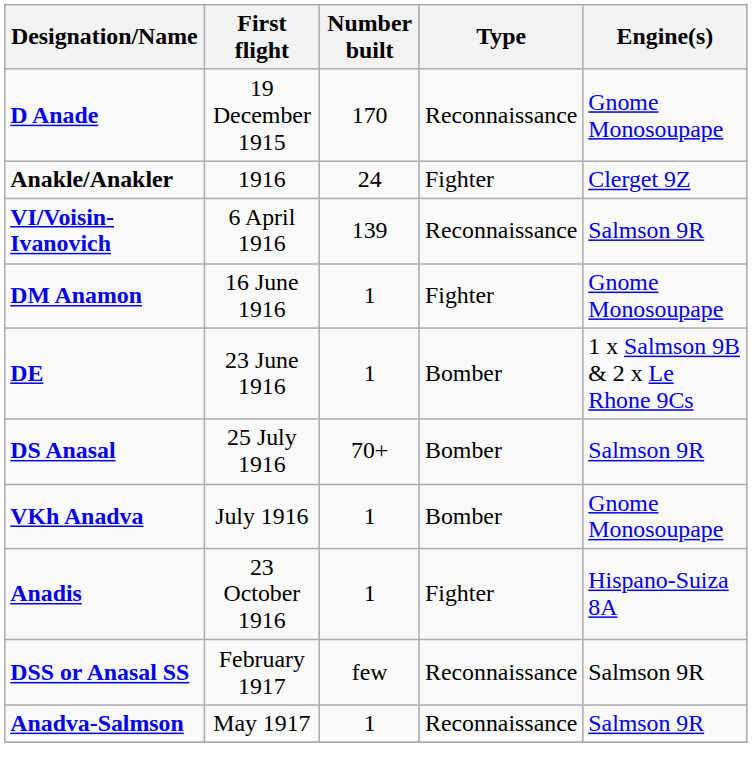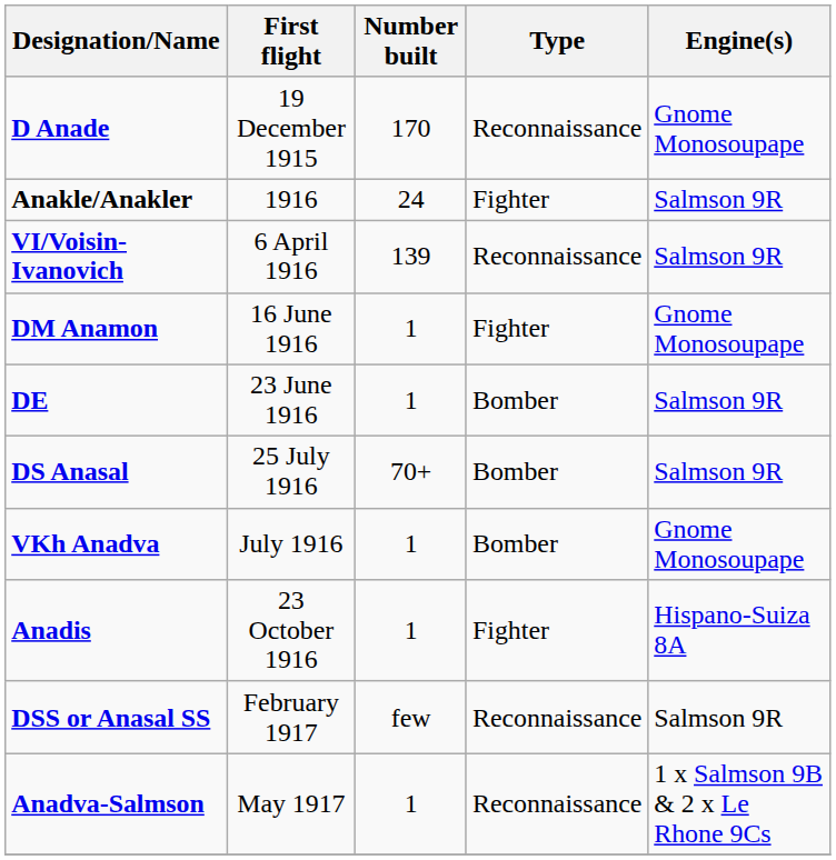 <table class="wikitable" style="width: 80%;">
 <tr>
 <th>Designation/Name</th>
 <th>First flight</th>
 <th>Number built</th>
 <th>Type</th>
 <th>Engine(s)</th>
 </tr>
 <tr>
 <td><strong><a href='#'>D Anade</a></strong></td>
 <td align=center>19 December 1915</td>
 <td align=center>170</td>
 <td>Reconnaissance</td>
 <td> <a href='#'>Gnome Monosoupape</a></td>
 </tr>
 <tr>
 <td><strong>Anakle/Anakler</strong></td>
 <td align=center>1916</td>
 <td align=center>24</td>
 <td>Fighter</td>
-<td> <a href='#'>Clerget 9Z</a></td>
+<td> <a href='#'>Salmson 9R</a></td>
 </tr>
 <tr>
 <td><strong><a href='#'>VI/Voisin-Ivanovich</a></strong></td>
 <td align=center>6 April 1916</td>
 <td align=center>139</td>
 <td>Reconnaissance</td>
 <td> <a href='#'>Salmson 9R</a></td>
 </tr>
 <tr>
 <td><strong><a href='#'>DM Anamon</a></strong></td>
 <td align=center>16 June 1916</td>
 <td align=center>1</td>
 <td>Fighter</td>
 <td> <a href='#'>Gnome Monosoupape</a></td>
 </tr>
 <tr>
 <td><strong><a href='#'>DE</a></strong></td>
 <td align=center>23 June 1916</td>
 <td align=center>1</td>
 <td>Bomber</td>
-<td>1 x  <a href='#'>Salmson 9B</a> & 2 x  <a href='#'>Le Rhone 9Cs</a></td>
+<td> <a href='#'>Salmson 9R</a></td>
 </tr>
 <tr>
 <td><strong><a href='#'>DS Anasal</a></strong></td>
 <td align=center>25 July 1916</td>
 <td align=center>70+</td>
 <td>Bomber</td>
 <td> <a href='#'>Salmson 9R</a></td>
 </tr>
 <tr>
 <td><strong><a href='#'>VKh Anadva</a></strong></td>
 <td align=center>July 1916</td>
 <td align=center>1</td>
 <td>Bomber</td>
 <td> <a href='#'>Gnome Monosoupape</a></td>
 </tr>
 <tr>
 <td><strong><a href='#'>Anadis</a></strong></td>
 <td align=center>23 October 1916</td>
 <td align=center>1</td>
 <td>Fighter</td>
 <td> <a href='#'>Hispano-Suiza 8A</a></td>
 </tr>
 <tr>
 <td><strong><a href='#'>DSS or Anasal SS</a></strong></td>
 <td align=center>February 1917</td>
 <td align=center>few</td>
 <td>Reconnaissance</td>
 <td> Salmson 9R</td>
 </tr>
 <tr>
 <td><strong><a href='#'>Anadva-Salmson</a></strong></td>
 <td align=center>May 1917</td>
 <td align=center>1</td>
 <td>Reconnaissance</td>
-<td> <a href='#'>Salmson 9R</a></td>
+<td>1 x  <a href='#'>Salmson 9B</a> & 2 x  <a href='#'>Le Rhone 9Cs</a></td>
 </tr>
 <tr>
 </tr>
 </table>
